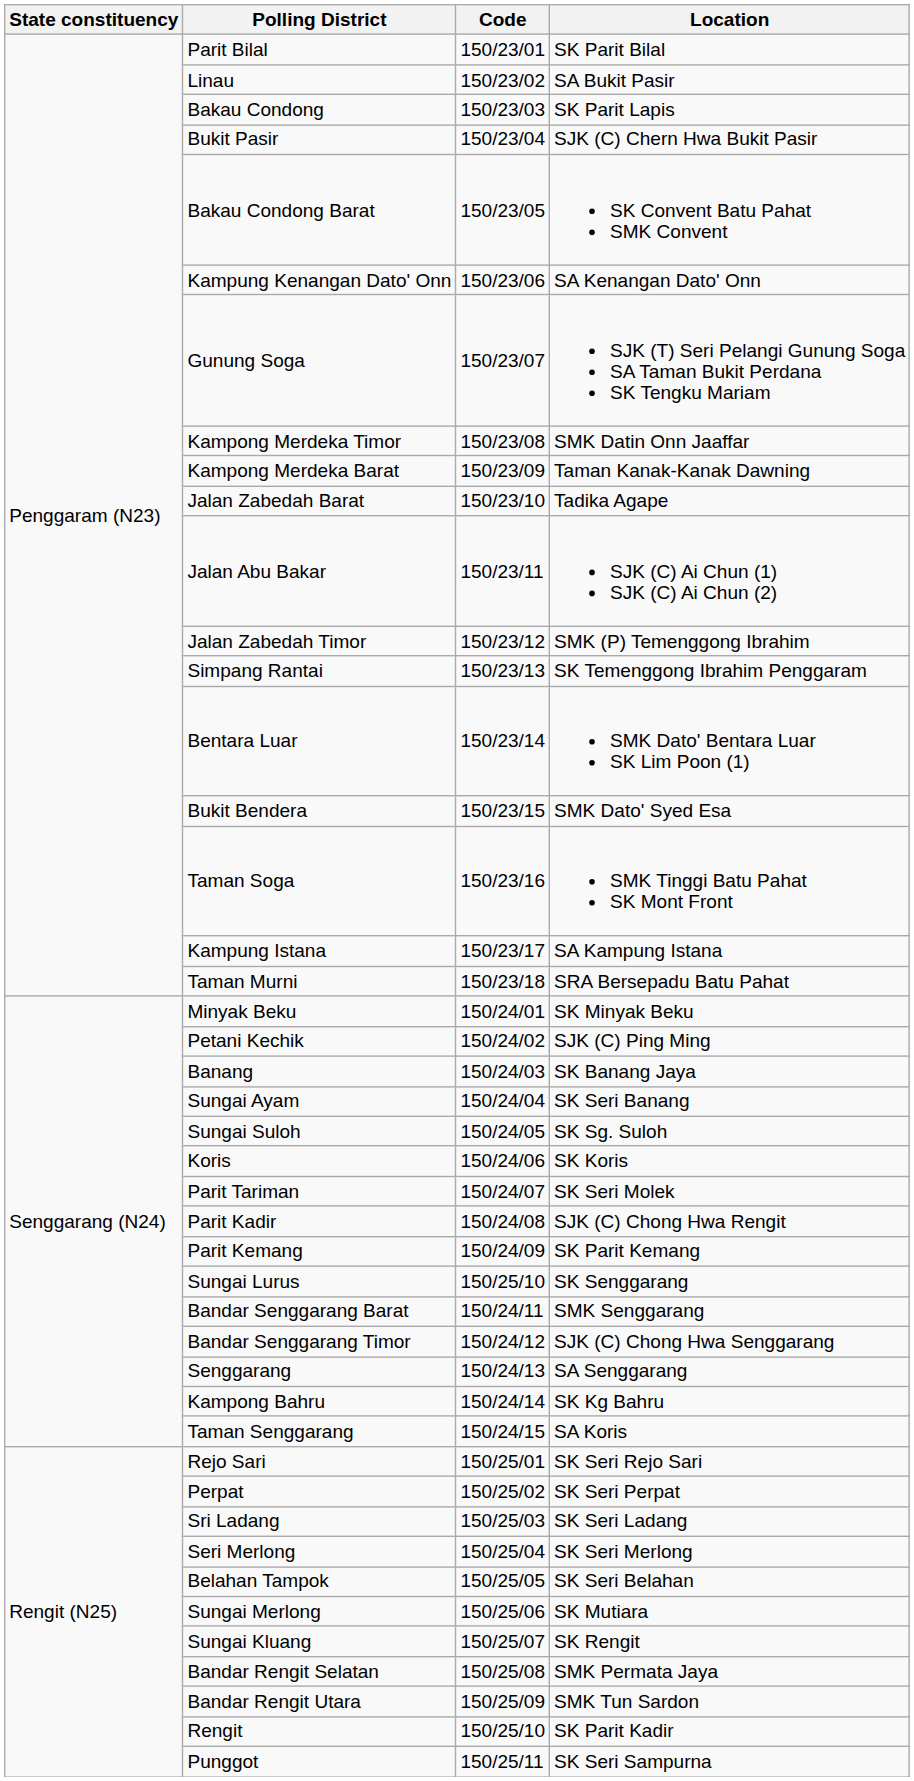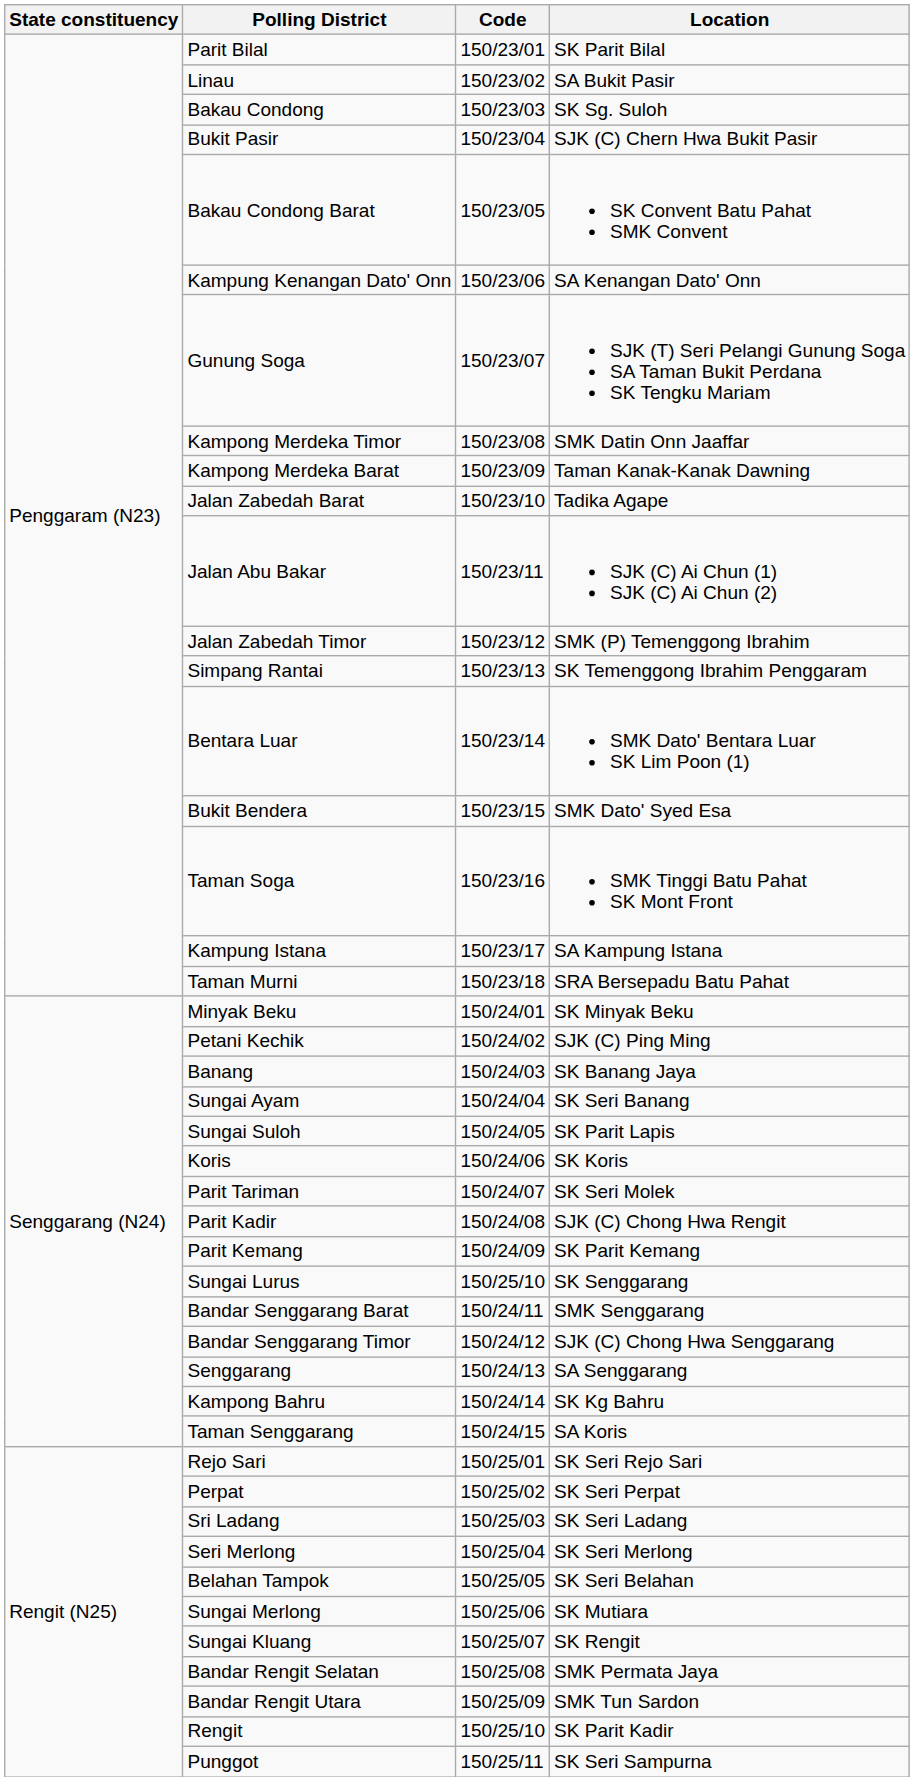 <table class="wikitable sortable mw-collapsible" style="white-space:nowrap;font-size:85%">
 <tr>
 <th>State constituency</th>
 <th>Polling District</th>
 <th>Code</th>
 <th>Location</th>
 </tr>
 <tr>
 <td rowspan="18">Penggaram (N23)</td>
 <td>Parit Bilal</td>
 <td>150/23/01</td>
 <td>SK Parit Bilal</td>
 </tr>
 <tr>
 <td>Linau</td>
 <td>150/23/02</td>
 <td>SA Bukit Pasir</td>
 </tr>
 <tr>
 <td>Bakau Condong</td>
 <td>150/23/03</td>
-<td>SK Parit Lapis</td>
+<td>SK Sg. Suloh</td>
 </tr>
 <tr>
 <td>Bukit Pasir</td>
 <td>150/23/04</td>
 <td>SJK (C) Chern Hwa Bukit Pasir</td>
 </tr>
 <tr>
 <td>Bakau Condong Barat</td>
 <td>150/23/05</td>
 <td><br><ul><li>SK Convent Batu Pahat</li><li>SMK Convent</li></ul></td>
 </tr>
 <tr>
 <td>Kampung Kenangan Dato' Onn</td>
 <td>150/23/06</td>
 <td>SA Kenangan Dato' Onn</td>
 </tr>
 <tr>
 <td>Gunung Soga</td>
 <td>150/23/07</td>
 <td><br><ul><li>SJK (T) Seri Pelangi Gunung Soga</li><li>SA Taman Bukit Perdana</li><li>SK Tengku Mariam</li></ul></td>
 </tr>
 <tr>
 <td>Kampong Merdeka Timor</td>
 <td>150/23/08</td>
 <td>SMK Datin Onn Jaaffar</td>
 </tr>
 <tr>
 <td>Kampong Merdeka Barat</td>
 <td>150/23/09</td>
 <td>Taman Kanak-Kanak Dawning</td>
 </tr>
 <tr>
 <td>Jalan Zabedah Barat</td>
 <td>150/23/10</td>
 <td>Tadika Agape</td>
 </tr>
 <tr>
 <td>Jalan Abu Bakar</td>
 <td>150/23/11</td>
 <td><br><ul><li>SJK (C) Ai Chun (1)</li><li>SJK (C) Ai Chun (2)</li></ul></td>
 </tr>
 <tr>
 <td>Jalan Zabedah Timor</td>
 <td>150/23/12</td>
 <td>SMK (P) Temenggong Ibrahim</td>
 </tr>
 <tr>
 <td>Simpang Rantai</td>
 <td>150/23/13</td>
 <td>SK Temenggong Ibrahim Penggaram</td>
 </tr>
 <tr>
 <td>Bentara Luar</td>
 <td>150/23/14</td>
 <td><br><ul><li>SMK Dato' Bentara Luar</li><li>SK Lim Poon (1)</li></ul></td>
 </tr>
 <tr>
 <td>Bukit Bendera</td>
 <td>150/23/15</td>
 <td>SMK Dato' Syed Esa</td>
 </tr>
 <tr>
 <td>Taman Soga</td>
 <td>150/23/16</td>
 <td><br><ul><li>SMK Tinggi Batu Pahat</li><li>SK Mont Front</li></ul></td>
 </tr>
 <tr>
 <td>Kampung Istana</td>
 <td>150/23/17</td>
 <td>SA Kampung Istana</td>
 </tr>
 <tr>
 <td>Taman Murni</td>
 <td>150/23/18</td>
 <td>SRA Bersepadu Batu Pahat</td>
 </tr>
 <tr>
 <td rowspan="15">Senggarang (N24)</td>
 <td>Minyak Beku</td>
 <td>150/24/01</td>
 <td>SK Minyak Beku</td>
 </tr>
 <tr>
 <td>Petani Kechik</td>
 <td>150/24/02</td>
 <td>SJK (C) Ping Ming</td>
 </tr>
 <tr>
 <td>Banang</td>
 <td>150/24/03</td>
 <td>SK Banang Jaya</td>
 </tr>
 <tr>
 <td>Sungai Ayam</td>
 <td>150/24/04</td>
 <td>SK Seri Banang</td>
 </tr>
 <tr>
 <td>Sungai Suloh</td>
 <td>150/24/05</td>
-<td>SK Sg. Suloh</td>
+<td>SK Parit Lapis</td>
 </tr>
 <tr>
 <td>Koris</td>
 <td>150/24/06</td>
 <td>SK Koris</td>
 </tr>
 <tr>
 <td>Parit Tariman</td>
 <td>150/24/07</td>
 <td>SK Seri Molek</td>
 </tr>
 <tr>
 <td>Parit Kadir</td>
 <td>150/24/08</td>
 <td>SJK (C) Chong Hwa Rengit</td>
 </tr>
 <tr>
 <td>Parit Kemang</td>
 <td>150/24/09</td>
 <td>SK Parit Kemang</td>
 </tr>
 <tr>
 <td>Sungai Lurus</td>
 <td>150/25/10</td>
 <td>SK Senggarang</td>
 </tr>
 <tr>
 <td>Bandar Senggarang Barat</td>
 <td>150/24/11</td>
 <td>SMK Senggarang</td>
 </tr>
 <tr>
 <td>Bandar Senggarang Timor</td>
 <td>150/24/12</td>
 <td>SJK (C) Chong Hwa Senggarang</td>
 </tr>
 <tr>
 <td>Senggarang</td>
 <td>150/24/13</td>
 <td>SA Senggarang</td>
 </tr>
 <tr>
 <td>Kampong Bahru</td>
 <td>150/24/14</td>
 <td>SK Kg Bahru</td>
 </tr>
 <tr>
 <td>Taman Senggarang</td>
 <td>150/24/15</td>
 <td>SA Koris</td>
 </tr>
 <tr>
 <td rowspan="11">Rengit (N25)</td>
 <td>Rejo Sari</td>
 <td>150/25/01</td>
 <td>SK Seri Rejo Sari</td>
 </tr>
 <tr>
 <td>Perpat</td>
 <td>150/25/02</td>
 <td>SK Seri Perpat</td>
 </tr>
 <tr>
 <td>Sri Ladang</td>
 <td>150/25/03</td>
 <td>SK Seri Ladang</td>
 </tr>
 <tr>
 <td>Seri Merlong</td>
 <td>150/25/04</td>
 <td>SK Seri Merlong</td>
 </tr>
 <tr>
 <td>Belahan Tampok</td>
 <td>150/25/05</td>
 <td>SK Seri Belahan</td>
 </tr>
 <tr>
 <td>Sungai Merlong</td>
 <td>150/25/06</td>
 <td>SK Mutiara</td>
 </tr>
 <tr>
 <td>Sungai Kluang</td>
 <td>150/25/07</td>
 <td>SK Rengit</td>
 </tr>
 <tr>
 <td>Bandar Rengit Selatan</td>
 <td>150/25/08</td>
 <td>SMK Permata Jaya</td>
 </tr>
 <tr>
 <td>Bandar Rengit Utara</td>
 <td>150/25/09</td>
 <td>SMK Tun Sardon</td>
 </tr>
 <tr>
 <td>Rengit</td>
 <td>150/25/10</td>
 <td>SK Parit Kadir</td>
 </tr>
 <tr>
 <td>Punggot</td>
 <td>150/25/11</td>
 <td>SK Seri Sampurna</td>
 </tr>
 </table>
